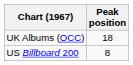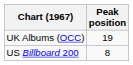 <table class="wikitable sortable plainrowheaders" style="text-align:center;">
 <tr>
 <th scope="col">Chart (1967)</th>
 <th scope="col">Peak<br> position</th>
 </tr>
 <tr>
 <td align="left">UK Albums (<a href='#'>OCC</a>)</td>
-<td>18</td>
+<td>19</td>
 </tr>
 <tr>
 <td align="left">US <a href='#'><em>Billboard</em> 200</a></td>
 <td>8</td>
 </tr>
 </table>
